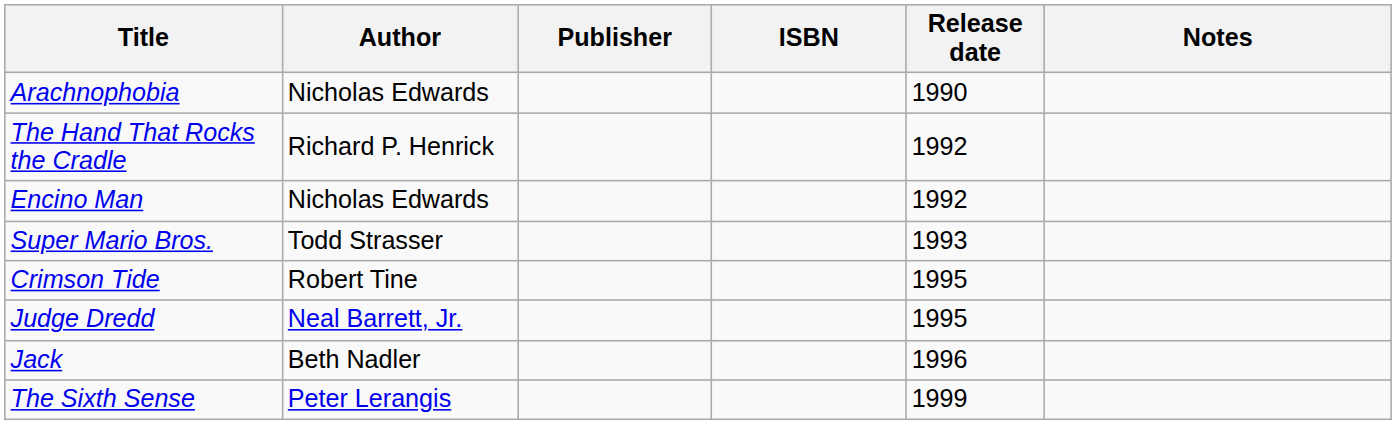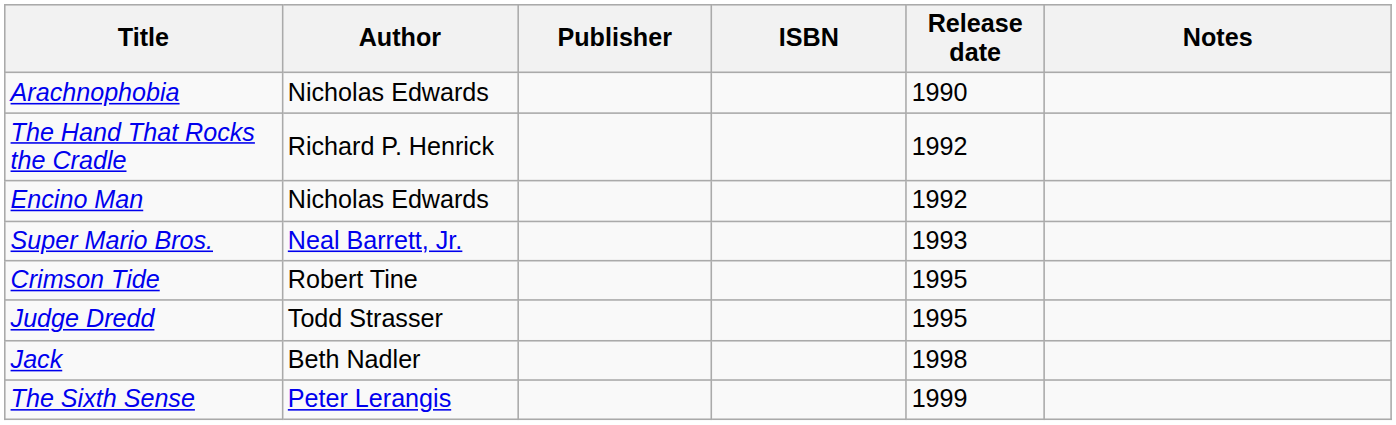 <table class="wikitable" width=100%>
 <tr>
 <th width=20%>Title</th>
 <th width=17%>Author</th>
 <th width=14%>Publisher</th>
 <th width=14%>ISBN</th>
 <th width=10%>Release date</th>
 <th width=25%>Notes</th>
 </tr>
 <tr>
 <td><em><a href='#'>Arachnophobia</a></em></td>
 <td>Nicholas Edwards</td>
 <td></td>
 <td></td>
 <td>1990</td>
 <td></td>
 </tr>
 <tr>
 <td><em><a href='#'>The Hand That Rocks the Cradle</a></em></td>
 <td>Richard P. Henrick</td>
 <td></td>
 <td></td>
 <td>1992</td>
 <td></td>
 </tr>
 <tr>
 <td><em><a href='#'>Encino Man</a></em></td>
 <td>Nicholas Edwards</td>
 <td></td>
 <td></td>
 <td>1992</td>
 <td></td>
 </tr>
 <tr>
 <td><em><a href='#'>Super Mario Bros.</a></em></td>
-<td>Todd Strasser</td>
+<td><a href='#'>Neal Barrett, Jr.</a></td>
 <td></td>
 <td></td>
 <td>1993</td>
 <td></td>
 </tr>
 <tr>
 <td><em><a href='#'>Crimson Tide</a></em></td>
 <td>Robert Tine</td>
 <td></td>
 <td></td>
 <td>1995</td>
 <td></td>
 </tr>
 <tr>
 <td><em><a href='#'>Judge Dredd</a></em></td>
-<td><a href='#'>Neal Barrett, Jr.</a></td>
+<td>Todd Strasser</td>
 <td></td>
 <td></td>
 <td>1995</td>
 <td></td>
 </tr>
 <tr>
 <td><em><a href='#'>Jack</a></em></td>
 <td>Beth Nadler</td>
 <td></td>
 <td></td>
-<td>1996</td>
+<td>1998</td>
 <td></td>
 </tr>
 <tr>
 <td><em><a href='#'>The Sixth Sense</a></em></td>
 <td><a href='#'>Peter Lerangis</a></td>
 <td></td>
 <td></td>
 <td>1999</td>
 <td></td>
 </tr>
 </table>
